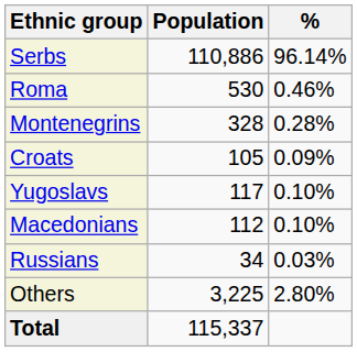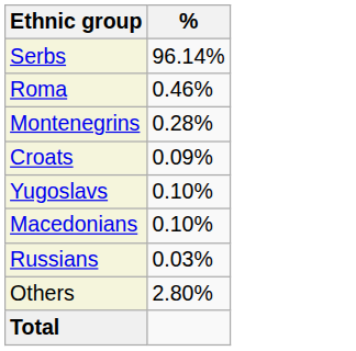 <table class="wikitable">
 <tr>
 <th>Ethnic group</th>
-<th>Population</th>
 <th>%</th>
 </tr>
 <tr>
 <td style="background:#F5F5DC;"><a href='#'>Serbs</a></td>
-<td align="right">110,886</td>
 <td>96.14%</td>
 </tr>
 <tr>
 <td style="background:#F5F5DC;"><a href='#'>Roma</a></td>
-<td align="right">530</td>
 <td>0.46%</td>
 </tr>
 <tr>
 <td style="background:#F5F5DC;"><a href='#'>Montenegrins</a></td>
-<td align="right">328</td>
 <td>0.28%</td>
 </tr>
 <tr>
 <td style="background:#F5F5DC;"><a href='#'>Croats</a></td>
-<td align="right">105</td>
 <td>0.09%</td>
 </tr>
 <tr>
 <td style="background:#F5F5DC;"><a href='#'>Yugoslavs</a></td>
-<td align="right">117</td>
 <td>0.10%</td>
 </tr>
 <tr>
 <td style="background:#F5F5DC;"><a href='#'>Macedonians</a></td>
-<td align="right">112</td>
 <td>0.10%</td>
 </tr>
 <tr>
 <td style="background:#F5F5DC;"><a href='#'>Russians</a></td>
-<td align="right">34</td>
 <td>0.03%</td>
 </tr>
 <tr>
 <td style="background:#F5F5DC;">Others</td>
-<td align="right">3,225</td>
 <td>2.80%</td>
 </tr>
 <tr>
 <td style="background:#F0F0F0;"><strong>Total</strong></td>
-<td align="right">115,337</td>
 <td></td>
 </tr>
 </table>
